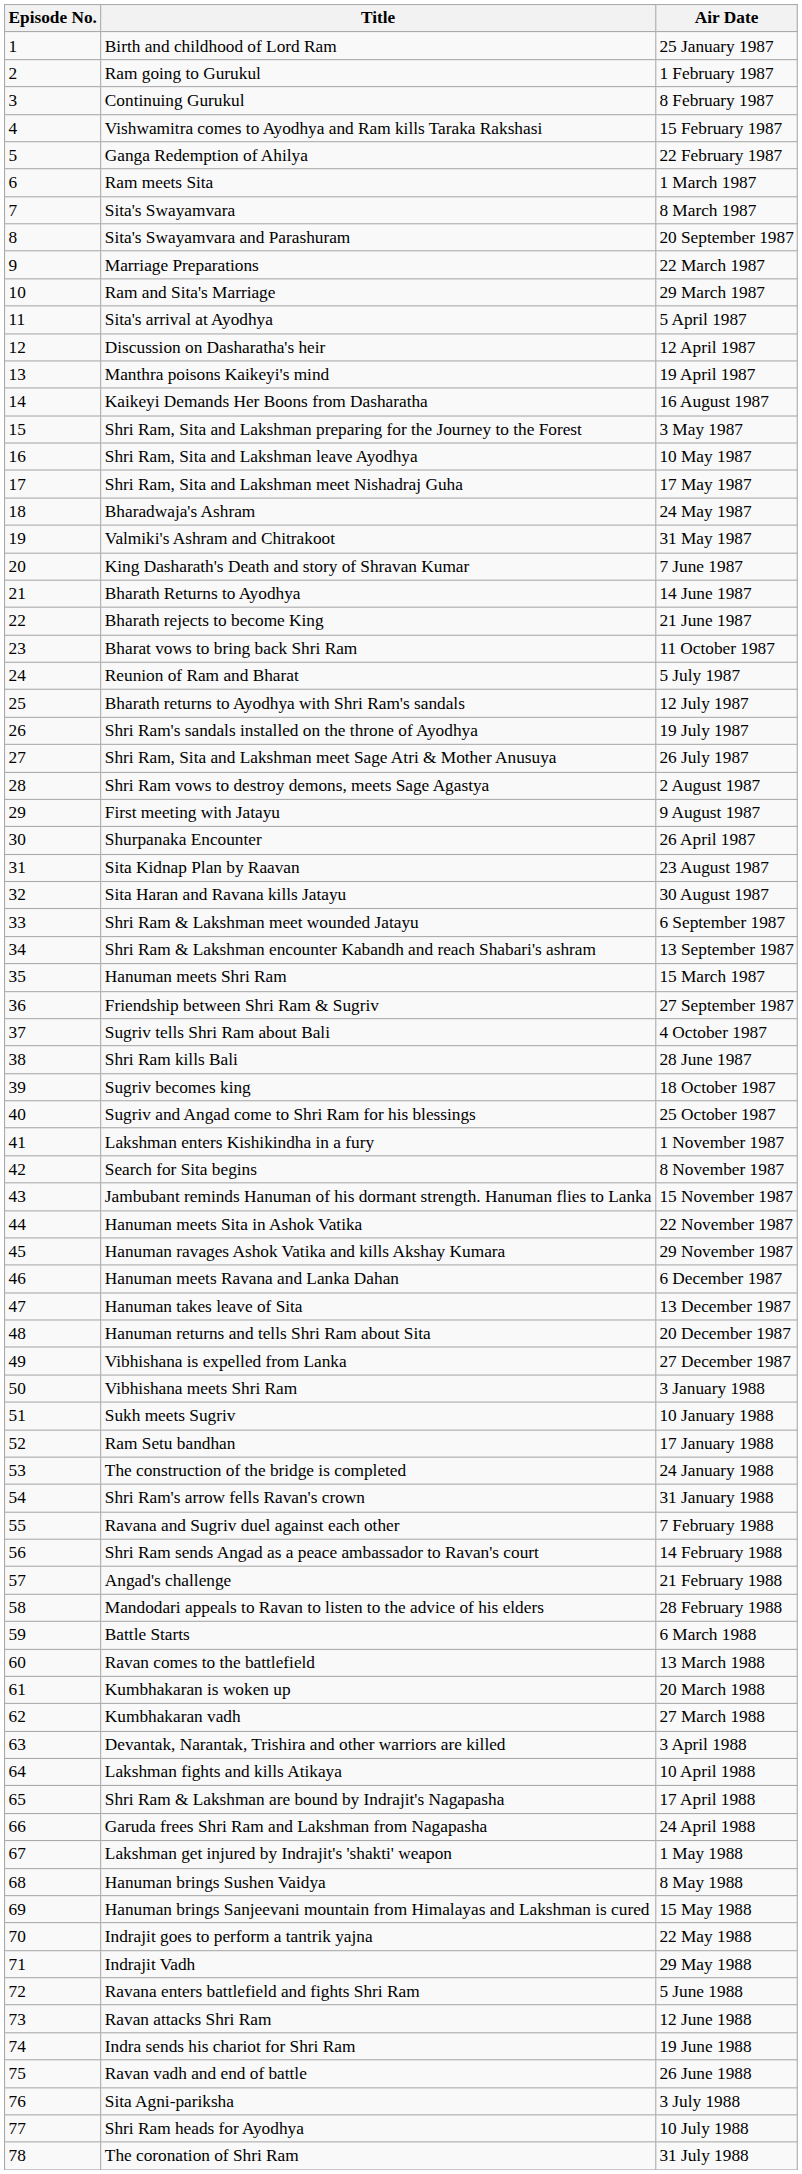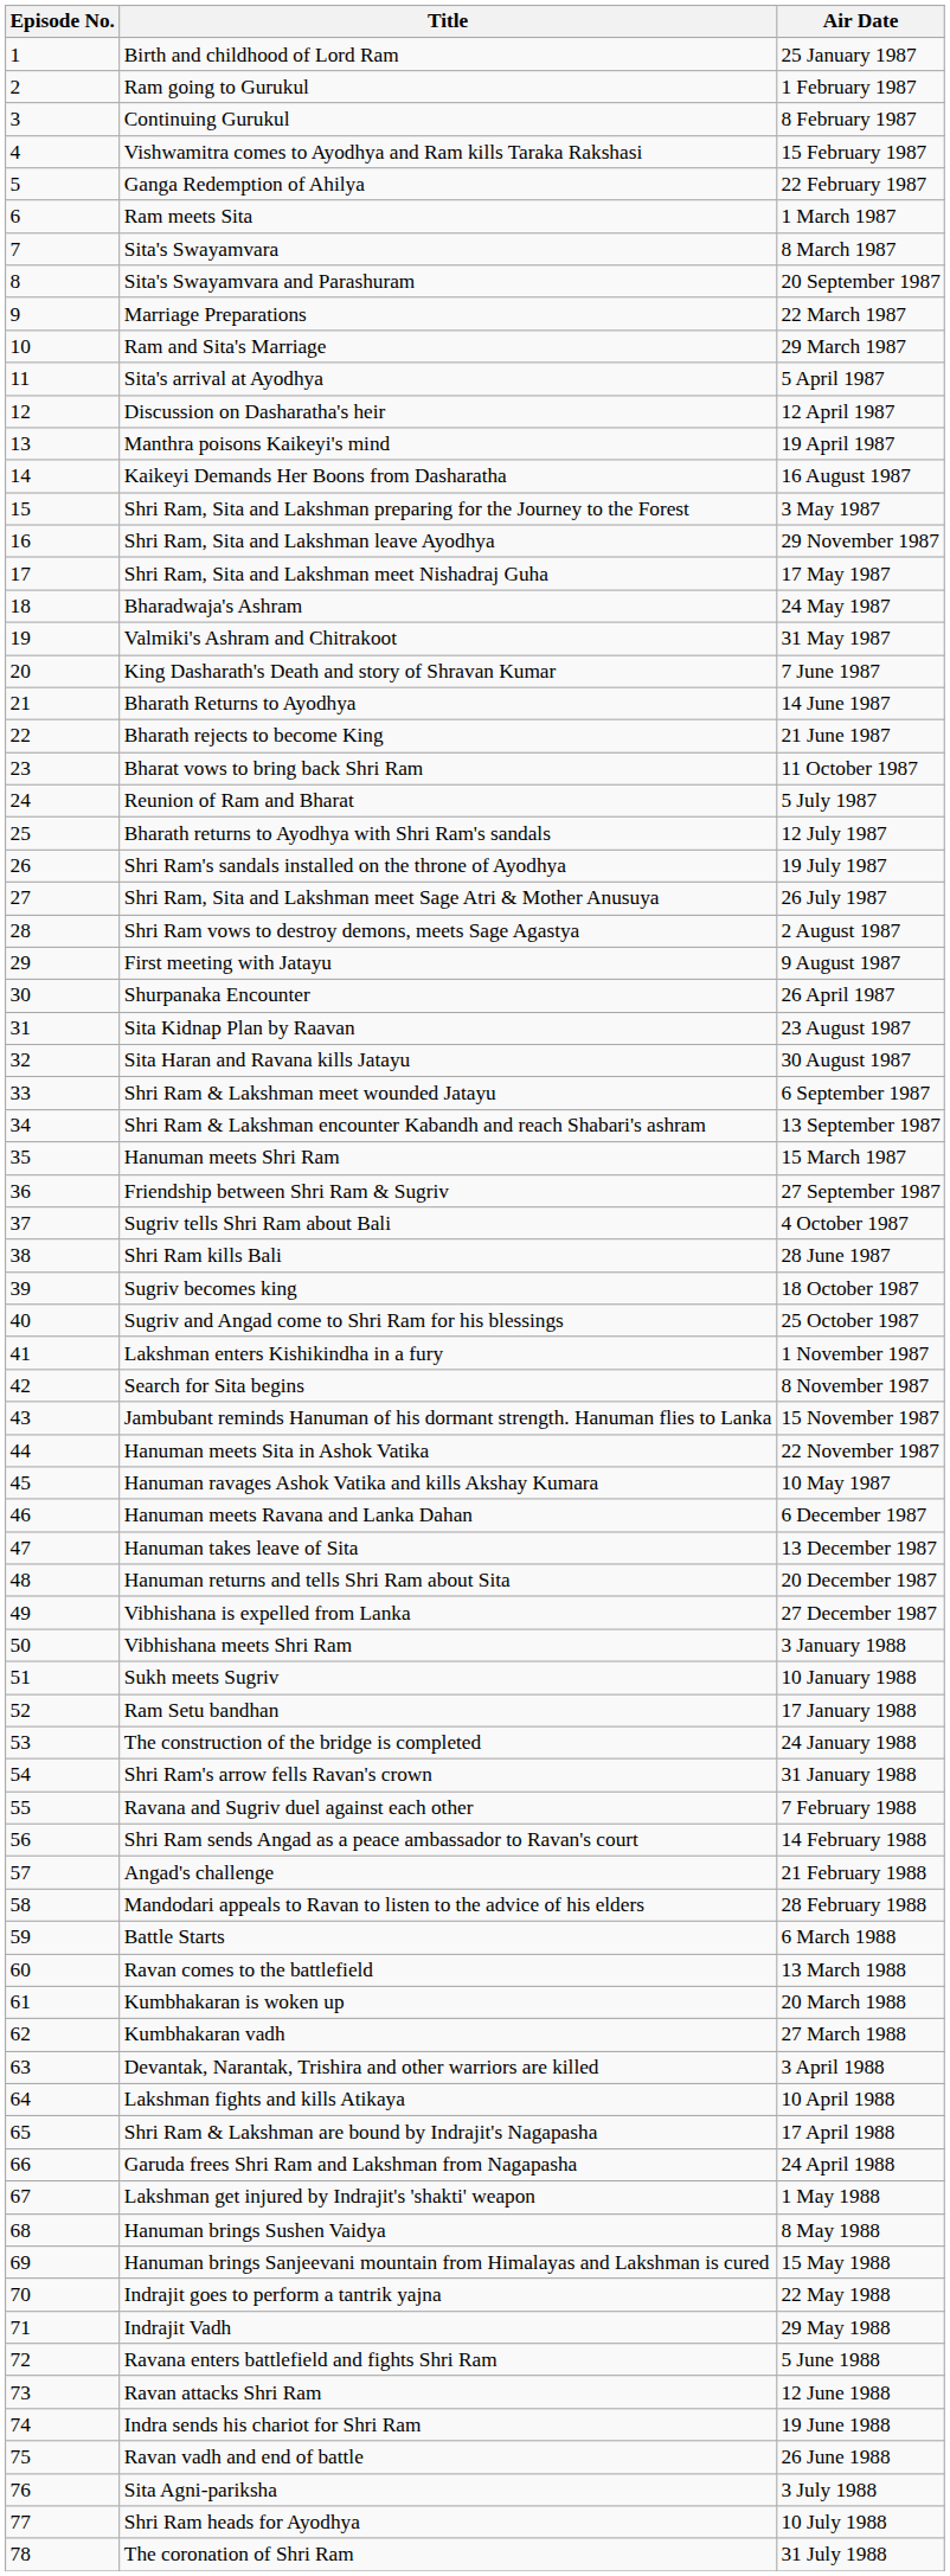 <table class="wikitable">
 <tr>
 <th>Episode No.</th>
 <th>Title</th>
 <th>Air Date</th>
 </tr>
 <tr>
 <td>1</td>
 <td>Birth and childhood of Lord Ram</td>
 <td>25 January 1987</td>
 </tr>
 <tr>
 <td>2</td>
 <td>Ram going to Gurukul</td>
 <td>1 February 1987</td>
 </tr>
 <tr>
 <td>3</td>
 <td>Continuing Gurukul</td>
 <td>8 February 1987</td>
 </tr>
 <tr>
 <td>4</td>
 <td>Vishwamitra comes to Ayodhya and Ram kills Taraka Rakshasi</td>
 <td>15 February 1987</td>
 </tr>
 <tr>
 <td>5</td>
 <td>Ganga Redemption of Ahilya</td>
 <td>22 February 1987</td>
 </tr>
 <tr>
 <td>6</td>
 <td>Ram meets Sita</td>
 <td>1 March 1987</td>
 </tr>
 <tr>
 <td>7</td>
 <td>Sita's Swayamvara</td>
 <td>8 March 1987</td>
 </tr>
 <tr>
 <td>8</td>
 <td>Sita's Swayamvara and Parashuram</td>
 <td>20 September 1987</td>
 </tr>
 <tr>
 <td>9</td>
 <td>Marriage Preparations</td>
 <td>22 March 1987</td>
 </tr>
 <tr>
 <td>10</td>
 <td>Ram and Sita's Marriage</td>
 <td>29 March 1987</td>
 </tr>
 <tr>
 <td>11</td>
 <td>Sita's arrival at Ayodhya</td>
 <td>5 April 1987</td>
 </tr>
 <tr>
 <td>12</td>
 <td>Discussion on Dasharatha's heir</td>
 <td>12 April 1987</td>
 </tr>
 <tr>
 <td>13</td>
 <td>Manthra poisons Kaikeyi's mind</td>
 <td>19 April 1987</td>
 </tr>
 <tr>
 <td>14</td>
 <td>Kaikeyi Demands Her Boons from Dasharatha</td>
 <td>16 August 1987</td>
 </tr>
 <tr>
 <td>15</td>
 <td>Shri Ram, Sita and Lakshman preparing for the Journey to the Forest</td>
 <td>3 May 1987</td>
 </tr>
 <tr>
 <td>16</td>
 <td>Shri Ram, Sita and Lakshman leave Ayodhya</td>
-<td>10 May 1987</td>
+<td>29 November 1987</td>
 </tr>
 <tr>
 <td>17</td>
 <td>Shri Ram, Sita and Lakshman meet Nishadraj Guha</td>
 <td>17 May 1987</td>
 </tr>
 <tr>
 <td>18</td>
 <td>Bharadwaja's Ashram</td>
 <td>24 May 1987</td>
 </tr>
 <tr>
 <td>19</td>
 <td>Valmiki's Ashram and Chitrakoot</td>
 <td>31 May 1987</td>
 </tr>
 <tr>
 <td>20</td>
 <td>King Dasharath's Death and story of Shravan Kumar</td>
 <td>7 June 1987</td>
 </tr>
 <tr>
 <td>21</td>
 <td>Bharath Returns to Ayodhya</td>
 <td>14 June 1987</td>
 </tr>
 <tr>
 <td>22</td>
 <td>Bharath rejects to become King</td>
 <td>21 June 1987</td>
 </tr>
 <tr>
 <td>23</td>
 <td>Bharat vows to bring back Shri Ram</td>
 <td>11 October 1987</td>
 </tr>
 <tr>
 <td>24</td>
 <td>Reunion of Ram and Bharat</td>
 <td>5 July 1987</td>
 </tr>
 <tr>
 <td>25</td>
 <td>Bharath returns to Ayodhya with Shri Ram's sandals</td>
 <td>12 July 1987</td>
 </tr>
 <tr>
 <td>26</td>
 <td>Shri Ram's sandals installed on the throne of Ayodhya</td>
 <td>19 July 1987</td>
 </tr>
 <tr>
 <td>27</td>
 <td>Shri Ram, Sita and Lakshman meet Sage Atri & Mother Anusuya</td>
 <td>26 July 1987</td>
 </tr>
 <tr>
 <td>28</td>
 <td>Shri Ram vows to destroy demons, meets Sage Agastya</td>
 <td>2 August 1987</td>
 </tr>
 <tr>
 <td>29</td>
 <td>First meeting with Jatayu</td>
 <td>9 August 1987</td>
 </tr>
 <tr>
 <td>30</td>
 <td>Shurpanaka Encounter</td>
 <td>26 April 1987</td>
 </tr>
 <tr>
 <td>31</td>
 <td>Sita Kidnap Plan by Raavan</td>
 <td>23 August 1987</td>
 </tr>
 <tr>
 <td>32</td>
 <td>Sita Haran and Ravana kills Jatayu</td>
 <td>30 August 1987</td>
 </tr>
 <tr>
 <td>33</td>
 <td>Shri Ram & Lakshman meet wounded Jatayu</td>
 <td>6 September 1987</td>
 </tr>
 <tr>
 <td>34</td>
 <td>Shri Ram & Lakshman encounter Kabandh and reach Shabari's ashram</td>
 <td>13 September 1987</td>
 </tr>
 <tr>
 <td>35</td>
 <td>Hanuman meets Shri Ram</td>
 <td>15 March 1987</td>
 </tr>
 <tr>
 <td>36</td>
 <td>Friendship between Shri Ram & Sugriv</td>
 <td>27 September 1987</td>
 </tr>
 <tr>
 <td>37</td>
 <td>Sugriv tells Shri Ram about Bali</td>
 <td>4 October 1987</td>
 </tr>
 <tr>
 <td>38</td>
 <td>Shri Ram kills Bali</td>
 <td>28 June 1987</td>
 </tr>
 <tr>
 <td>39</td>
 <td>Sugriv becomes king</td>
 <td>18 October 1987</td>
 </tr>
 <tr>
 <td>40</td>
 <td>Sugriv and Angad come to Shri Ram for his blessings</td>
 <td>25 October 1987</td>
 </tr>
 <tr>
 <td>41</td>
 <td>Lakshman enters Kishikindha in a fury</td>
 <td>1 November 1987</td>
 </tr>
 <tr>
 <td>42</td>
 <td>Search for Sita begins</td>
 <td>8 November 1987</td>
 </tr>
 <tr>
 <td>43</td>
 <td>Jambubant reminds Hanuman of his dormant strength. Hanuman flies to Lanka</td>
 <td>15 November 1987</td>
 </tr>
 <tr>
 <td>44</td>
 <td>Hanuman meets Sita in Ashok Vatika</td>
 <td>22 November 1987</td>
 </tr>
 <tr>
 <td>45</td>
 <td>Hanuman ravages Ashok Vatika and kills Akshay Kumara</td>
-<td>29 November 1987</td>
+<td>10 May 1987</td>
 </tr>
 <tr>
 <td>46</td>
 <td>Hanuman meets Ravana and Lanka Dahan</td>
 <td>6 December 1987</td>
 </tr>
 <tr>
 <td>47</td>
 <td>Hanuman takes leave of Sita</td>
 <td>13 December 1987</td>
 </tr>
 <tr>
 <td>48</td>
 <td>Hanuman returns and tells Shri Ram about Sita</td>
 <td>20 December 1987</td>
 </tr>
 <tr>
 <td>49</td>
 <td>Vibhishana is expelled from Lanka</td>
 <td>27 December 1987</td>
 </tr>
 <tr>
 <td>50</td>
 <td>Vibhishana meets Shri Ram</td>
 <td>3 January 1988</td>
 </tr>
 <tr>
 <td>51</td>
 <td>Sukh meets Sugriv</td>
 <td>10 January 1988</td>
 </tr>
 <tr>
 <td>52</td>
 <td>Ram Setu bandhan</td>
 <td>17 January 1988</td>
 </tr>
 <tr>
 <td>53</td>
 <td>The construction of the bridge is completed</td>
 <td>24 January 1988</td>
 </tr>
 <tr>
 <td>54</td>
 <td>Shri Ram's arrow fells Ravan's crown</td>
 <td>31 January 1988</td>
 </tr>
 <tr>
 <td>55</td>
 <td>Ravana and Sugriv duel against each other</td>
 <td>7 February 1988</td>
 </tr>
 <tr>
 <td>56</td>
 <td>Shri Ram sends Angad as a peace ambassador to Ravan's court</td>
 <td>14 February 1988</td>
 </tr>
 <tr>
 <td>57</td>
 <td>Angad's challenge</td>
 <td>21 February 1988</td>
 </tr>
 <tr>
 <td>58</td>
 <td>Mandodari appeals to Ravan to listen to the advice of his elders</td>
 <td>28 February 1988</td>
 </tr>
 <tr>
 <td>59</td>
 <td>Battle Starts</td>
 <td>6 March 1988</td>
 </tr>
 <tr>
 <td>60</td>
 <td>Ravan comes to the battlefield</td>
 <td>13 March 1988</td>
 </tr>
 <tr>
 <td>61</td>
 <td>Kumbhakaran is woken up</td>
 <td>20 March 1988</td>
 </tr>
 <tr>
 <td>62</td>
 <td>Kumbhakaran vadh</td>
 <td>27 March 1988</td>
 </tr>
 <tr>
 <td>63</td>
 <td>Devantak, Narantak, Trishira and other warriors are killed</td>
 <td>3 April 1988</td>
 </tr>
 <tr>
 <td>64</td>
 <td>Lakshman fights and kills Atikaya</td>
 <td>10 April 1988</td>
 </tr>
 <tr>
 <td>65</td>
 <td>Shri Ram & Lakshman are bound by Indrajit's Nagapasha</td>
 <td>17 April 1988</td>
 </tr>
 <tr>
 <td>66</td>
 <td>Garuda frees Shri Ram and Lakshman from Nagapasha</td>
 <td>24 April 1988</td>
 </tr>
 <tr>
 <td>67</td>
 <td>Lakshman get injured by Indrajit's 'shakti' weapon</td>
 <td>1 May 1988</td>
 </tr>
 <tr>
 <td>68</td>
 <td>Hanuman brings Sushen Vaidya</td>
 <td>8 May 1988</td>
 </tr>
 <tr>
 <td>69</td>
 <td>Hanuman brings Sanjeevani mountain from Himalayas and Lakshman is cured</td>
 <td>15 May 1988</td>
 </tr>
 <tr>
 <td>70</td>
 <td>Indrajit goes to perform a tantrik yajna</td>
 <td>22 May 1988</td>
 </tr>
 <tr>
 <td>71</td>
 <td>Indrajit Vadh</td>
 <td>29 May 1988</td>
 </tr>
 <tr>
 <td>72</td>
 <td>Ravana enters battlefield and fights Shri Ram</td>
 <td>5 June 1988</td>
 </tr>
 <tr>
 <td>73</td>
 <td>Ravan attacks Shri Ram</td>
 <td>12 June 1988</td>
 </tr>
 <tr>
 <td>74</td>
 <td>Indra sends his chariot for Shri Ram</td>
 <td>19 June 1988</td>
 </tr>
 <tr>
 <td>75</td>
 <td>Ravan vadh and end of battle</td>
 <td>26 June 1988</td>
 </tr>
 <tr>
 <td>76</td>
 <td>Sita Agni-pariksha</td>
 <td>3 July 1988</td>
 </tr>
 <tr>
 <td>77</td>
 <td>Shri Ram heads for Ayodhya</td>
 <td>10 July 1988</td>
 </tr>
 <tr>
 <td>78</td>
 <td>The coronation of Shri Ram</td>
 <td>31 July 1988</td>
 </tr>
 </table>
